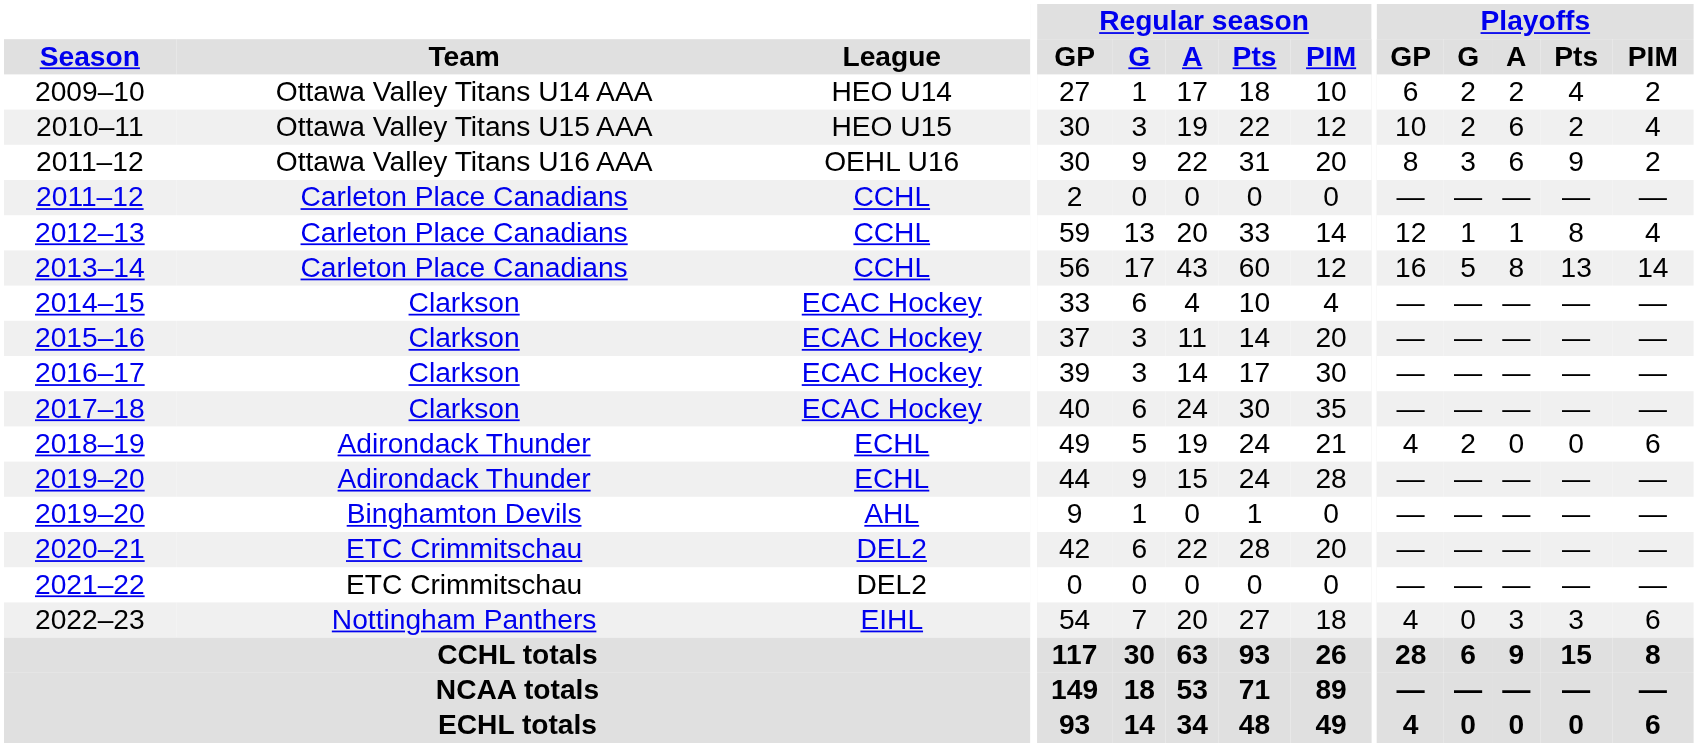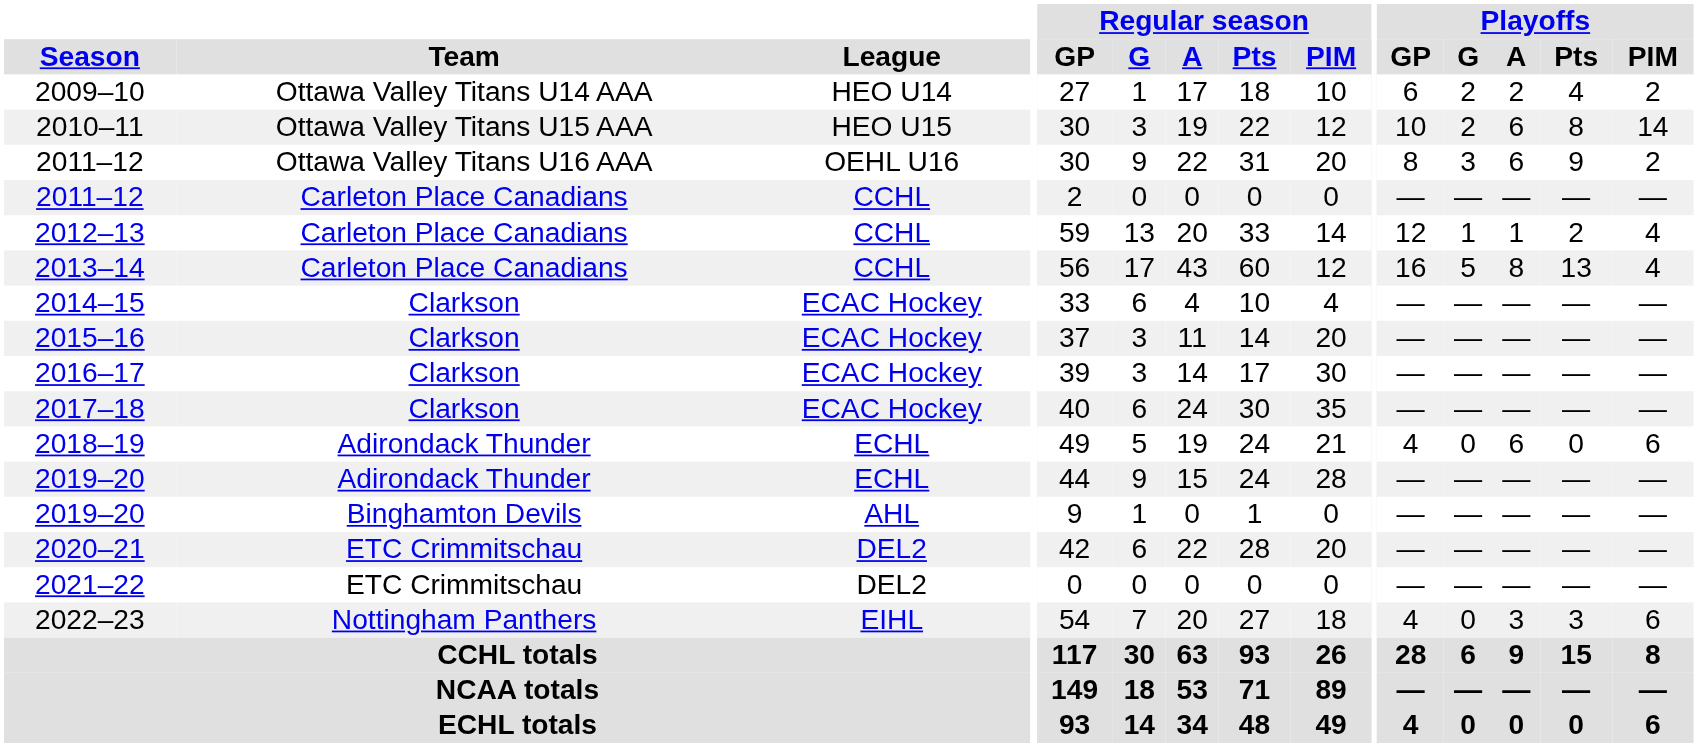 <table border="0" cellpadding="1" cellspacing="0" style="text-align:center; width:60em">
 <tr bgcolor="#e0e0e0">
 <th colspan="3" bgcolor="#ffffff"></th>
 <th rowspan="102" bgcolor="#ffffff"></th>
 <th colspan="5"><a href='#'>Regular season</a></th>
 <th rowspan="102" bgcolor="#ffffff"></th>
 <th colspan="5"><a href='#'>Playoffs</a></th>
 </tr>
 <tr bgcolor="#e0e0e0">
 <th><a href='#'>Season</a></th>
 <th>Team</th>
 <th>League</th>
 <th>GP</th>
 <th><a href='#'>G</a></th>
 <th><a href='#'>A</a></th>
 <th><a href='#'>Pts</a></th>
 <th><a href='#'>PIM</a></th>
 <th>GP</th>
 <th>G</th>
 <th>A</th>
 <th>Pts</th>
 <th>PIM</th>
 </tr>
 <tr>
 <td>2009–10</td>
 <td>Ottawa Valley Titans U14 AAA</td>
 <td>HEO U14</td>
 <td>27</td>
 <td>1</td>
 <td>17</td>
 <td>18</td>
 <td>10</td>
 <td>6</td>
 <td>2</td>
 <td>2</td>
 <td>4</td>
 <td>2</td>
 </tr>
 <tr bgcolor="f0f0f0">
 <td>2010–11</td>
 <td>Ottawa Valley Titans U15 AAA</td>
 <td>HEO U15</td>
 <td>30</td>
 <td>3</td>
 <td>19</td>
 <td>22</td>
 <td>12</td>
 <td>10</td>
 <td>2</td>
 <td>6</td>
-<td>2</td>
-<td>4</td>
+<td>8</td>
+<td>14</td>
 </tr>
 <tr>
 <td>2011–12</td>
 <td>Ottawa Valley Titans U16 AAA</td>
 <td>OEHL U16</td>
 <td>30</td>
 <td>9</td>
 <td>22</td>
 <td>31</td>
 <td>20</td>
 <td>8</td>
 <td>3</td>
 <td>6</td>
 <td>9</td>
 <td>2</td>
 </tr>
 <tr bgcolor="f0f0f0">
 <td><a href='#'>2011–12</a></td>
 <td><a href='#'>Carleton Place Canadians</a></td>
 <td><a href='#'>CCHL</a></td>
 <td>2</td>
 <td>0</td>
 <td>0</td>
 <td>0</td>
 <td>0</td>
 <td>—</td>
 <td>—</td>
 <td>—</td>
 <td>—</td>
 <td>—</td>
 </tr>
 <tr>
 <td><a href='#'>2012–13</a></td>
 <td><a href='#'>Carleton Place Canadians</a></td>
 <td><a href='#'>CCHL</a></td>
 <td>59</td>
 <td>13</td>
 <td>20</td>
 <td>33</td>
 <td>14</td>
 <td>12</td>
 <td>1</td>
 <td>1</td>
-<td>8</td>
+<td>2</td>
 <td>4</td>
 </tr>
 <tr bgcolor="f0f0f0">
 <td><a href='#'>2013–14</a></td>
 <td><a href='#'>Carleton Place Canadians</a></td>
 <td><a href='#'>CCHL</a></td>
 <td>56</td>
 <td>17</td>
 <td>43</td>
 <td>60</td>
 <td>12</td>
 <td>16</td>
 <td>5</td>
 <td>8</td>
 <td>13</td>
-<td>14</td>
+<td>4</td>
 </tr>
 <tr>
 <td><a href='#'>2014–15</a></td>
 <td><a href='#'>Clarkson</a></td>
 <td><a href='#'>ECAC Hockey</a></td>
 <td>33</td>
 <td>6</td>
 <td>4</td>
 <td>10</td>
 <td>4</td>
 <td>—</td>
 <td>—</td>
 <td>—</td>
 <td>—</td>
 <td>—</td>
 </tr>
 <tr bgcolor="f0f0f0">
 <td><a href='#'>2015–16</a></td>
 <td><a href='#'>Clarkson</a></td>
 <td><a href='#'>ECAC Hockey</a></td>
 <td>37</td>
 <td>3</td>
 <td>11</td>
 <td>14</td>
 <td>20</td>
 <td>—</td>
 <td>—</td>
 <td>—</td>
 <td>—</td>
 <td>—</td>
 </tr>
 <tr>
 <td><a href='#'>2016–17</a></td>
 <td><a href='#'>Clarkson</a></td>
 <td><a href='#'>ECAC Hockey</a></td>
 <td>39</td>
 <td>3</td>
 <td>14</td>
 <td>17</td>
 <td>30</td>
 <td>—</td>
 <td>—</td>
 <td>—</td>
 <td>—</td>
 <td>—</td>
 </tr>
 <tr bgcolor="f0f0f0">
 <td><a href='#'>2017–18</a></td>
 <td><a href='#'>Clarkson</a></td>
 <td><a href='#'>ECAC Hockey</a></td>
 <td>40</td>
 <td>6</td>
 <td>24</td>
 <td>30</td>
 <td>35</td>
 <td>—</td>
 <td>—</td>
 <td>—</td>
 <td>—</td>
 <td>—</td>
 </tr>
 <tr>
 <td><a href='#'>2018–19</a></td>
 <td><a href='#'>Adirondack Thunder</a></td>
 <td><a href='#'>ECHL</a></td>
 <td>49</td>
 <td>5</td>
 <td>19</td>
 <td>24</td>
 <td>21</td>
 <td>4</td>
-<td>2</td>
 <td>0</td>
+<td>6</td>
 <td>0</td>
 <td>6</td>
 </tr>
 <tr bgcolor="f0f0f0">
 <td><a href='#'>2019–20</a></td>
 <td><a href='#'>Adirondack Thunder</a></td>
 <td><a href='#'>ECHL</a></td>
 <td>44</td>
 <td>9</td>
 <td>15</td>
 <td>24</td>
 <td>28</td>
 <td>—</td>
 <td>—</td>
 <td>—</td>
 <td>—</td>
 <td>—</td>
 </tr>
 <tr>
 <td><a href='#'>2019–20</a></td>
 <td><a href='#'>Binghamton Devils</a></td>
 <td><a href='#'>AHL</a></td>
 <td>9</td>
 <td>1</td>
 <td>0</td>
 <td>1</td>
 <td>0</td>
 <td>—</td>
 <td>—</td>
 <td>—</td>
 <td>—</td>
 <td>—</td>
 </tr>
 <tr bgcolor="f0f0f0">
 <td><a href='#'>2020–21</a></td>
 <td><a href='#'>ETC Crimmitschau</a></td>
 <td><a href='#'>DEL2</a></td>
 <td>42</td>
 <td>6</td>
 <td>22</td>
 <td>28</td>
 <td>20</td>
 <td>—</td>
 <td>—</td>
 <td>—</td>
 <td>—</td>
 <td>—</td>
 </tr>
 <tr>
 <td><a href='#'>2021–22</a></td>
 <td>ETC Crimmitschau</td>
 <td>DEL2</td>
 <td>0</td>
 <td>0</td>
 <td>0</td>
 <td>0</td>
 <td>0</td>
 <td>—</td>
 <td>—</td>
 <td>—</td>
 <td>—</td>
 <td>—</td>
 </tr>
 <tr bgcolor="f0f0f0">
 <td>2022–23</td>
 <td><a href='#'>Nottingham Panthers</a></td>
 <td><a href='#'>EIHL</a></td>
 <td>54</td>
 <td>7</td>
 <td>20</td>
 <td>27</td>
 <td>18</td>
 <td>4</td>
 <td>0</td>
 <td>3</td>
 <td>3</td>
 <td>6</td>
 </tr>
 <tr bgcolor="#e0e0e0">
 <th colspan="3">CCHL totals</th>
 <th>117</th>
 <th>30</th>
 <th>63</th>
 <th>93</th>
 <th>26</th>
 <th>28</th>
 <th>6</th>
 <th>9</th>
 <th>15</th>
 <th>8</th>
 </tr>
 <tr bgcolor="#e0e0e0">
 <th colspan="3">NCAA totals</th>
 <th>149</th>
 <th>18</th>
 <th>53</th>
 <th>71</th>
 <th>89</th>
 <th>—</th>
 <th>—</th>
 <th>—</th>
 <th>—</th>
 <th>—</th>
 </tr>
 <tr bgcolor="#e0e0e0">
 <th colspan="3">ECHL totals</th>
 <th>93</th>
 <th>14</th>
 <th>34</th>
 <th>48</th>
 <th>49</th>
 <th>4</th>
 <th>0</th>
 <th>0</th>
 <th>0</th>
 <th>6</th>
 </tr>
 </table>
